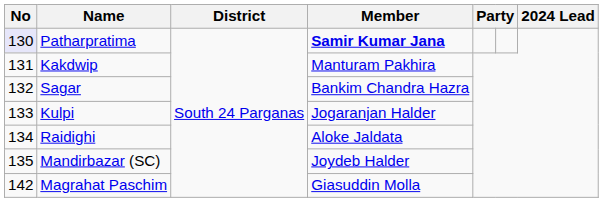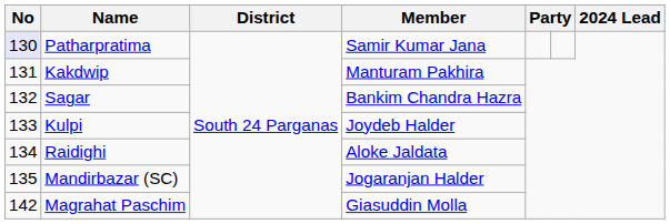 <table class="wikitable sortable">
 <tr>
 <th>No</th>
 <th>Name</th>
 <th>District</th>
 <th>Member</th>
 <th colspan="2">Party</th>
 <th colspan="2">2024 Lead</th>
 </tr>
 <tr>
 <td style="background: lavender;">130</td>
 <td><a href='#'>Patharpratima</a></td>
 <td rowspan="7"><a href='#'>South 24 Parganas</a></td>
-<td><strong><a href='#'>Samir Kumar Jana</a></strong></td>
+<td><a href='#'>Samir Kumar Jana</a></td>
 <td></td>
 <td></td>
 </tr>
 <tr>
 <td>131</td>
 <td><a href='#'>Kakdwip</a></td>
 <td><a href='#'>Manturam Pakhira</a></td>
 </tr>
 <tr>
 <td>132</td>
 <td><a href='#'>Sagar</a></td>
 <td><a href='#'>Bankim Chandra Hazra</a></td>
 </tr>
 <tr>
 <td>133</td>
 <td><a href='#'>Kulpi</a></td>
-<td><a href='#'>Jogaranjan Halder</a></td>
+<td><a href='#'>Joydeb Halder</a></td>
 </tr>
 <tr>
 <td>134</td>
 <td><a href='#'>Raidighi</a></td>
 <td><a href='#'>Aloke Jaldata</a></td>
 </tr>
 <tr>
 <td>135</td>
 <td><a href='#'>Mandirbazar</a> (SC)</td>
-<td><a href='#'>Joydeb Halder</a></td>
+<td><a href='#'>Jogaranjan Halder</a></td>
 </tr>
 <tr>
 <td>142</td>
 <td><a href='#'>Magrahat Paschim</a></td>
 <td><a href='#'>Giasuddin Molla</a></td>
 </tr>
 </table>
